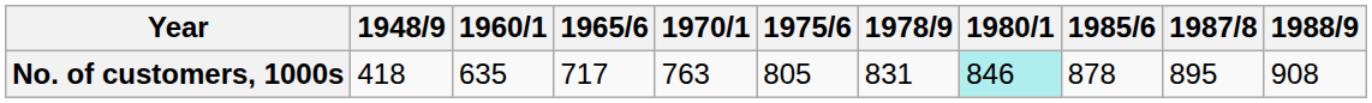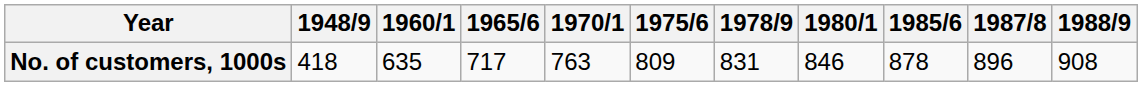 <table class="wikitable">
 <tr>
 <th>Year</th>
 <th>1948/9</th>
 <th>1960/1</th>
 <th>1965/6</th>
 <th>1970/1</th>
 <th>1975/6</th>
 <th>1978/9</th>
 <th>1980/1</th>
 <th>1985/6</th>
 <th>1987/8</th>
 <th>1988/9</th>
 </tr>
 <tr>
 <th>No.  of customers, 1000s</th>
 <td>418</td>
 <td>635</td>
 <td>717</td>
 <td>763</td>
-<td>805</td>
+<td>809</td>
 <td>831</td>
-<td style="background: paleturquoise;">846</td>
+<td>846</td>
 <td>878</td>
-<td>895</td>
+<td>896</td>
 <td>908</td>
 </tr>
 </table>
